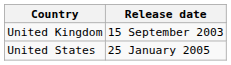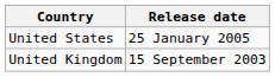 <table class="wikitable">
 <tr>
 <th>Country</th>
 <th>Release date</th>
 </tr>
 <tr>
+<td>United States</td>
+<td>25 January 2005</td>
+</tr>
+<tr>
 <td>United Kingdom</td>
 <td>15 September 2003</td>
 </tr>
-<tr>
-<td>United States</td>
-<td>25 January 2005</td>
-</tr>
 </table>
